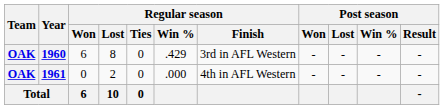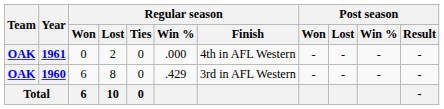 <table class="wikitable" style="font-size: 95%; text-align:center;">
 <tr>
 <th rowspan="2">Team</th>
 <th rowspan="2">Year</th>
 <th colspan="5">Regular season</th>
 <th colspan="4">Post season</th>
 </tr>
 <tr>
 <th>Won</th>
 <th>Lost</th>
 <th>Ties</th>
 <th>Win %</th>
 <th>Finish</th>
 <th>Won</th>
 <th>Lost</th>
 <th>Win %</th>
 <th>Result</th>
 </tr>
 <tr>
 <th><a href='#'>OAK</a></th>
-<th><a href='#'>1960</a></th>
-<td>6</td>
-<td>8</td>
+<th><a href='#'>1961</a></th>
 <td>0</td>
-<td>.429</td>
-<td>3rd in AFL Western</td>
+<td>2</td>
+<td>0</td>
+<td>.000</td>
+<td>4th in AFL Western</td>
 <td>-</td>
 <td>-</td>
 <td>-</td>
 <td>-</td>
 </tr>
 <tr>
 <th><a href='#'>OAK</a></th>
-<th><a href='#'>1961</a></th>
+<th><a href='#'>1960</a></th>
+<td>6</td>
+<td>8</td>
 <td>0</td>
-<td>2</td>
-<td>0</td>
-<td>.000</td>
-<td>4th in AFL Western</td>
+<td>.429</td>
+<td>3rd in AFL Western</td>
 <td>-</td>
 <td>-</td>
 <td>-</td>
 <td>-</td>
 </tr>
 <tr>
 <th colspan="2">Total</th>
 <th>6</th>
 <th>10</th>
 <th>0</th>
 <th></th>
 <th></th>
 <th></th>
 <th></th>
 <th></th>
 <th>-</th>
 </tr>
 </table>
